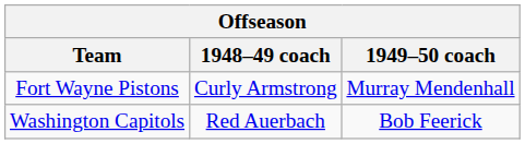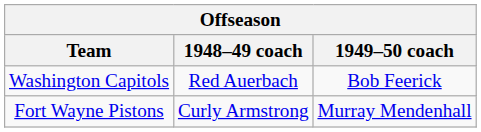 <table class="wikitable" border="1" style="text-align: center">
 <tr>
 <th colspan="3">Offseason</th>
 </tr>
 <tr>
 <th>Team</th>
 <th>1948–49 coach</th>
 <th>1949–50 coach</th>
 </tr>
 <tr>
+<td><a href='#'>Washington Capitols</a></td>
+<td><a href='#'>Red Auerbach</a></td>
+<td><a href='#'>Bob Feerick</a></td>
+</tr>
+<tr>
 <td><a href='#'>Fort Wayne Pistons</a></td>
 <td><a href='#'>Curly Armstrong</a></td>
 <td><a href='#'>Murray Mendenhall</a></td>
 </tr>
-<tr>
-<td><a href='#'>Washington Capitols</a></td>
-<td><a href='#'>Red Auerbach</a></td>
-<td><a href='#'>Bob Feerick</a></td>
-</tr>
 </table>
